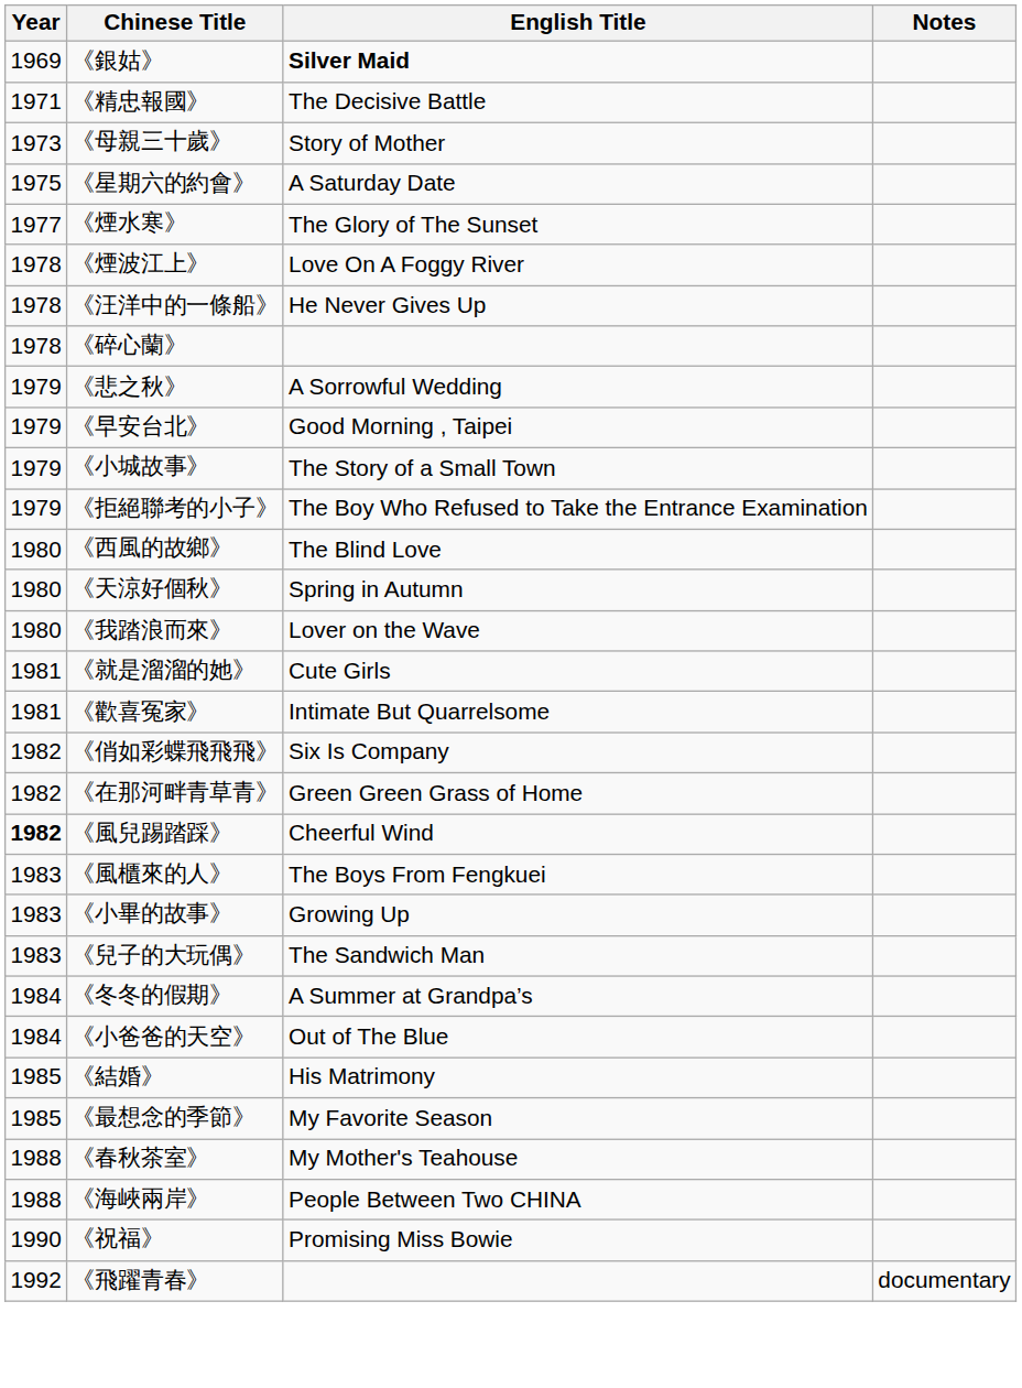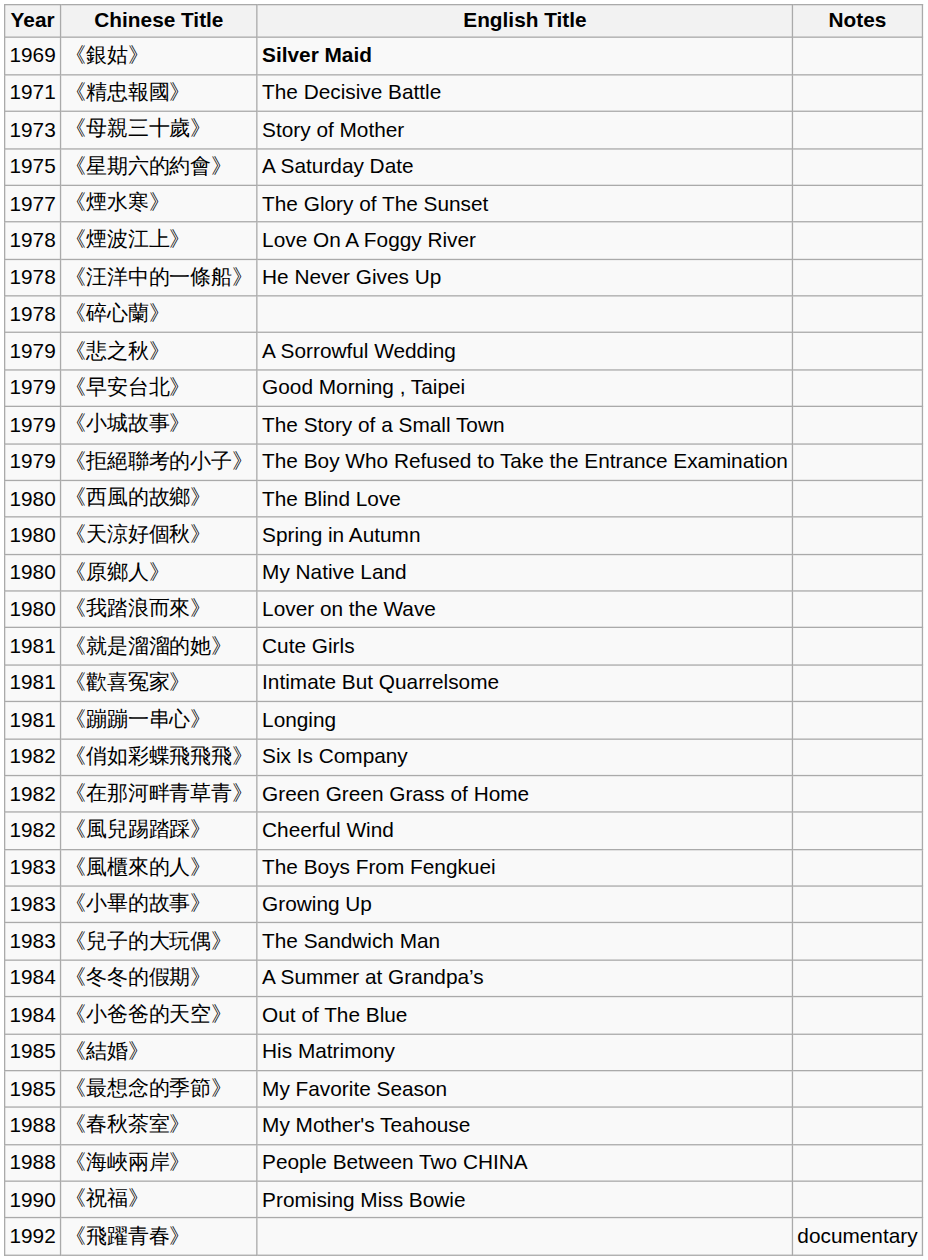 <table class="wikitable">
 <tr>
 <th>Year</th>
 <th>Chinese Title</th>
 <th>English Title</th>
 <th>Notes</th>
 </tr>
 <tr>
 <td>1969</td>
 <td>《銀姑》</td>
 <td><strong>Silver Maid</strong></td>
 <td></td>
 </tr>
 <tr>
 <td>1971</td>
 <td>《精忠報國》</td>
 <td>The Decisive Battle</td>
 <td></td>
 </tr>
 <tr>
 <td>1973</td>
 <td>《母親三十歲》</td>
 <td>Story of Mother</td>
 <td></td>
 </tr>
 <tr>
 <td>1975</td>
 <td>《星期六的約會》</td>
 <td>A Saturday Date</td>
 <td></td>
 </tr>
 <tr>
 <td>1977</td>
 <td>《煙水寒》</td>
 <td>The Glory of The Sunset</td>
 <td></td>
 </tr>
 <tr>
 <td>1978</td>
 <td>《煙波江上》</td>
 <td>Love On A Foggy River</td>
 <td></td>
 </tr>
 <tr>
 <td>1978</td>
 <td>《汪洋中的一條船》</td>
 <td>He Never Gives Up</td>
 <td></td>
 </tr>
 <tr>
 <td>1978</td>
 <td>《碎心蘭》</td>
 <td></td>
 <td></td>
 </tr>
 <tr>
 <td>1979</td>
 <td>《悲之秋》</td>
 <td>A Sorrowful Wedding</td>
 <td></td>
 </tr>
 <tr>
 <td>1979</td>
 <td>《早安台北》</td>
 <td>Good Morning , Taipei</td>
 <td></td>
 </tr>
 <tr>
 <td>1979</td>
 <td>《小城故事》</td>
 <td>The Story of a Small Town</td>
 <td></td>
 </tr>
 <tr>
 <td>1979</td>
 <td>《拒絕聯考的小子》</td>
 <td>The Boy Who Refused to Take the Entrance Examination</td>
 <td></td>
 </tr>
 <tr>
 <td>1980</td>
 <td>《西風的故鄉》</td>
 <td>The Blind Love</td>
 <td></td>
 </tr>
 <tr>
 <td>1980</td>
 <td>《天涼好個秋》</td>
 <td>Spring in Autumn</td>
 <td></td>
 </tr>
 <tr>
 <td>1980</td>
+<td>《原鄉人》</td>
+<td>My Native Land</td>
+<td></td>
+</tr>
+<tr>
+<td>1980</td>
 <td>《我踏浪而來》</td>
 <td>Lover on the Wave</td>
 <td></td>
 </tr>
 <tr>
 <td>1981</td>
 <td>《就是溜溜的她》</td>
 <td>Cute Girls</td>
 <td></td>
 </tr>
 <tr>
 <td>1981</td>
 <td>《歡喜冤家》</td>
 <td>Intimate But Quarrelsome</td>
 <td></td>
 </tr>
 <tr>
+<td>1981</td>
+<td>《蹦蹦一串心》</td>
+<td>Longing</td>
+<td></td>
+</tr>
+<tr>
 <td>1982</td>
 <td>《俏如彩蝶飛飛飛》</td>
 <td>Six Is Company</td>
 <td></td>
 </tr>
 <tr>
 <td>1982</td>
 <td>《在那河畔青草青》</td>
 <td>Green Green Grass of Home</td>
 <td></td>
 </tr>
 <tr>
-<td><strong>1982</strong></td>
+<td>1982</td>
 <td>《風兒踢踏踩》</td>
 <td>Cheerful Wind</td>
 <td></td>
 </tr>
 <tr>
 <td>1983</td>
 <td>《風櫃來的人》</td>
 <td>The Boys From Fengkuei</td>
 <td></td>
 </tr>
 <tr>
 <td>1983</td>
 <td>《小畢的故事》</td>
 <td>Growing Up</td>
 <td></td>
 </tr>
 <tr>
 <td>1983</td>
 <td>《兒子的大玩偶》</td>
 <td>The Sandwich Man</td>
 <td></td>
 </tr>
 <tr>
 <td>1984</td>
 <td>《冬冬的假期》</td>
 <td>A Summer at Grandpa’s</td>
 <td></td>
 </tr>
 <tr>
 <td>1984</td>
 <td>《小爸爸的天空》</td>
 <td>Out of The Blue</td>
 <td></td>
 </tr>
 <tr>
 <td>1985</td>
 <td>《結婚》</td>
 <td>His Matrimony</td>
 <td></td>
 </tr>
 <tr>
 <td>1985</td>
 <td>《最想念的季節》</td>
 <td>My Favorite Season</td>
 <td></td>
 </tr>
 <tr>
 <td>1988</td>
 <td>《春秋茶室》</td>
 <td>My Mother's Teahouse</td>
 <td></td>
 </tr>
 <tr>
 <td>1988</td>
 <td>《海峽兩岸》</td>
 <td>People Between Two CHINA</td>
 <td></td>
 </tr>
 <tr>
 <td>1990</td>
 <td>《祝福》</td>
 <td>Promising Miss Bowie</td>
 <td></td>
 </tr>
 <tr>
 <td>1992</td>
 <td>《飛躍青春》</td>
 <td></td>
 <td>documentary</td>
 </tr>
 </table>
